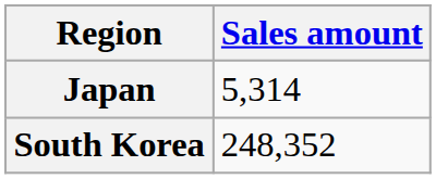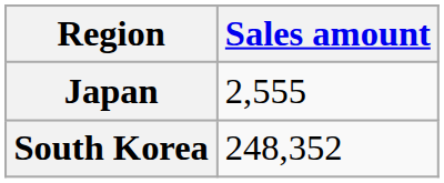 <table class="wikitable plainrowheaders">
 <tr>
 <th scope="col">Region</th>
 <th scope="col"><a href='#'>Sales amount</a></th>
 </tr>
 <tr>
 <th scope="row">Japan</th>
-<td>5,314</td>
+<td>2,555</td>
 </tr>
 <tr>
 <th scope="row">South Korea</th>
 <td>248,352</td>
 </tr>
 </table>
